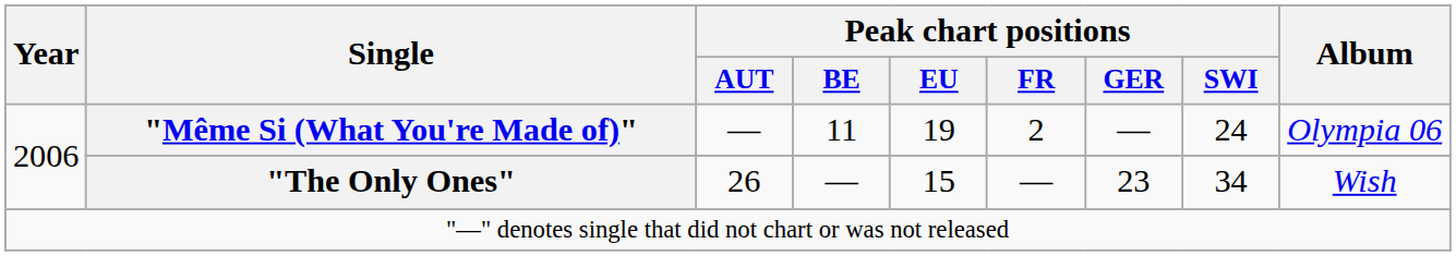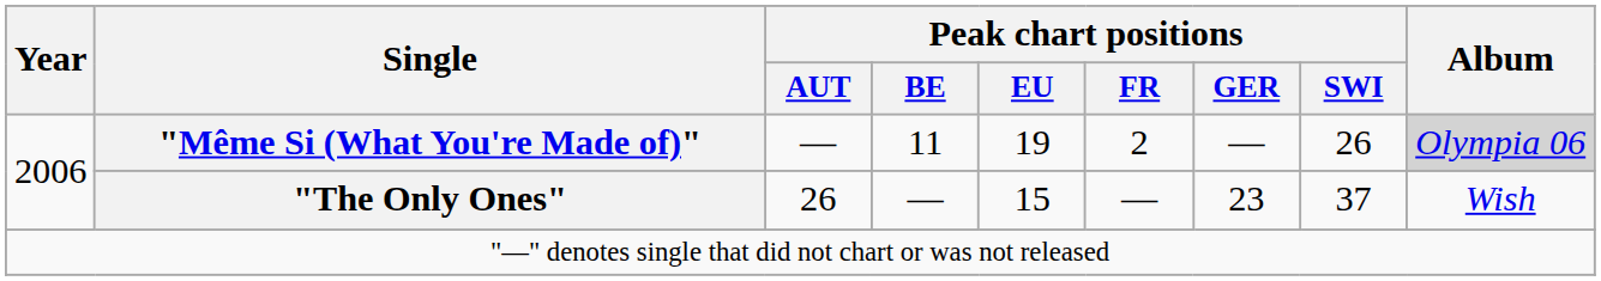 <table class="wikitable plainrowheaders" style="text-align:center;" border="1">
 <tr>
 <th rowspan="2">Year</th>
 <th rowspan="2" style="width:18em;">Single</th>
 <th colspan="6">Peak chart positions</th>
 <th rowspan="2">Album</th>
 </tr>
 <tr>
 <th style="width:3em;font-size:85%;"><a href='#'>AUT</a></th>
 <th style="width:3em;font-size:85%;"><a href='#'>BE</a></th>
 <th style="width:3em;font-size:85%;"><a href='#'>EU</a></th>
 <th style="width:3em;font-size:85%;"><a href='#'>FR</a></th>
 <th style="width:3em;font-size:85%;"><a href='#'>GER</a></th>
 <th style="width:3em;font-size:85%;"><a href='#'>SWI</a></th>
 </tr>
 <tr>
 <td rowspan="2">2006</td>
 <th scope="row">"<a href='#'>Même Si (What You're Made of)</a>"<br></th>
 <td>—</td>
 <td>11</td>
 <td>19</td>
 <td>2</td>
 <td>—</td>
-<td>24</td>
-<td><em><a href='#'>Olympia 06</a></em></td>
+<td>26</td>
+<td style="background: lightgrey;"><em><a href='#'>Olympia 06</a></em></td>
 </tr>
 <tr>
 <th scope="row">"The Only Ones"<br></th>
 <td>26</td>
 <td>—</td>
 <td>15</td>
 <td>—</td>
 <td>23</td>
-<td>34</td>
+<td>37</td>
 <td><em><a href='#'>Wish</a></em></td>
 </tr>
 <tr>
 <td colspan="9" style="font-size:9pt">"—" denotes single that did not chart or was not released</td>
 </tr>
 </table>
